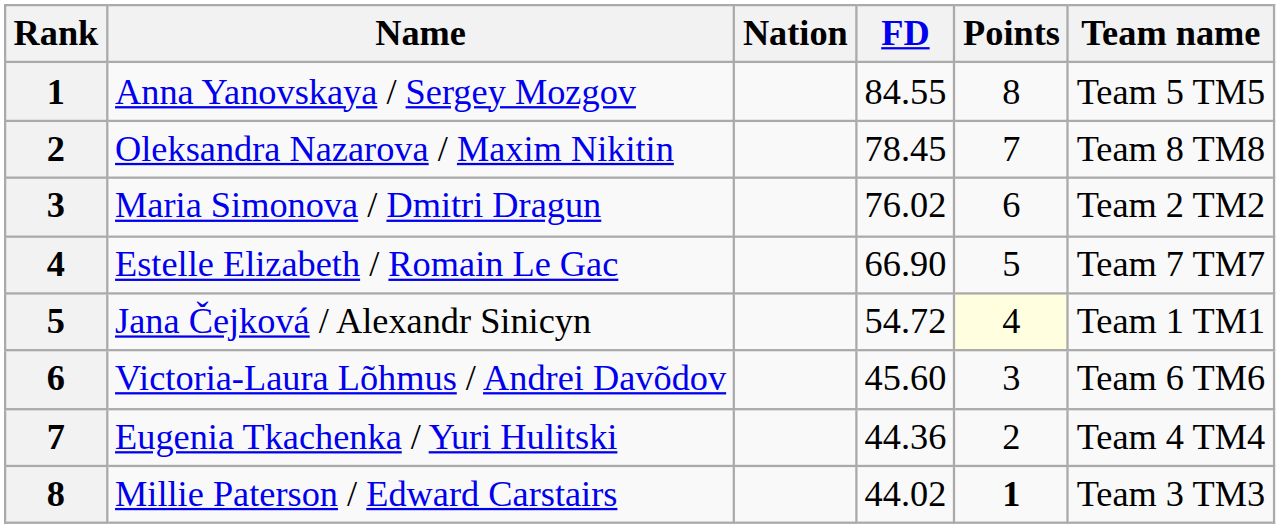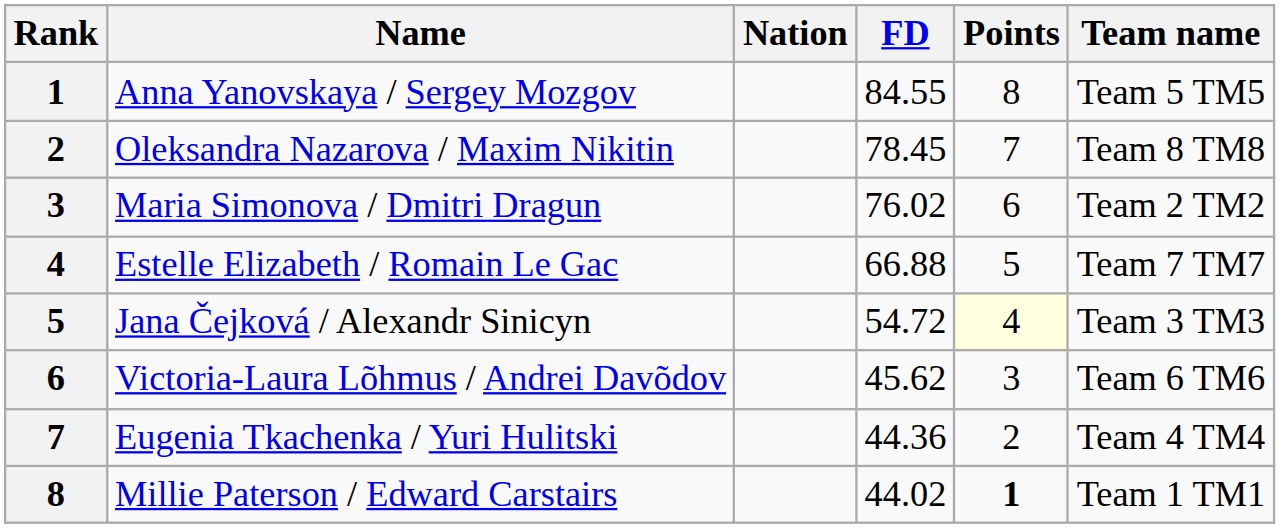 <table class="wikitable sortable">
 <tr>
 <th>Rank</th>
 <th>Name</th>
 <th>Nation</th>
 <th><a href='#'>FD</a></th>
 <th>Points</th>
 <th>Team name</th>
 </tr>
 <tr>
 <th>1</th>
 <td><a href='#'>Anna Yanovskaya</a> / <a href='#'>Sergey Mozgov</a></td>
 <td></td>
 <td align="center">84.55</td>
 <td align="center">8</td>
 <td>Team 5 TM5</td>
 </tr>
 <tr>
 <th>2</th>
 <td><a href='#'>Oleksandra Nazarova</a> / <a href='#'>Maxim Nikitin</a></td>
 <td></td>
 <td align="center">78.45</td>
 <td align="center">7</td>
 <td>Team 8 TM8</td>
 </tr>
 <tr>
 <th>3</th>
 <td><a href='#'>Maria Simonova</a> / <a href='#'>Dmitri Dragun</a></td>
 <td></td>
 <td align="center">76.02</td>
 <td align="center">6</td>
 <td>Team 2 TM2</td>
 </tr>
 <tr>
 <th>4</th>
 <td><a href='#'>Estelle Elizabeth</a> / <a href='#'>Romain Le Gac</a></td>
 <td></td>
-<td align="center">66.90</td>
+<td align="center">66.88</td>
 <td align="center">5</td>
 <td>Team 7 TM7</td>
 </tr>
 <tr>
 <th>5</th>
 <td><a href='#'>Jana Čejková</a> / Alexandr Sinicyn</td>
 <td></td>
 <td align="center">54.72</td>
 <td align="center" style="background: lightyellow;">4</td>
-<td>Team 1 TM1</td>
+<td>Team 3 TM3</td>
 </tr>
 <tr>
 <th>6</th>
 <td><a href='#'>Victoria-Laura Lõhmus</a> / <a href='#'>Andrei Davõdov</a></td>
 <td></td>
-<td align="center">45.60</td>
+<td align="center">45.62</td>
 <td align="center">3</td>
 <td>Team 6 TM6</td>
 </tr>
 <tr>
 <th>7</th>
 <td><a href='#'>Eugenia Tkachenka</a> / <a href='#'>Yuri Hulitski</a></td>
 <td></td>
 <td align="center">44.36</td>
 <td align="center">2</td>
 <td>Team 4 TM4</td>
 </tr>
 <tr>
 <th>8</th>
 <td><a href='#'>Millie Paterson</a> / <a href='#'>Edward Carstairs</a></td>
 <td></td>
 <td align="center">44.02</td>
 <td align="center"><strong>1</strong></td>
-<td>Team 3 TM3</td>
+<td>Team 1 TM1</td>
 </tr>
 </table>
